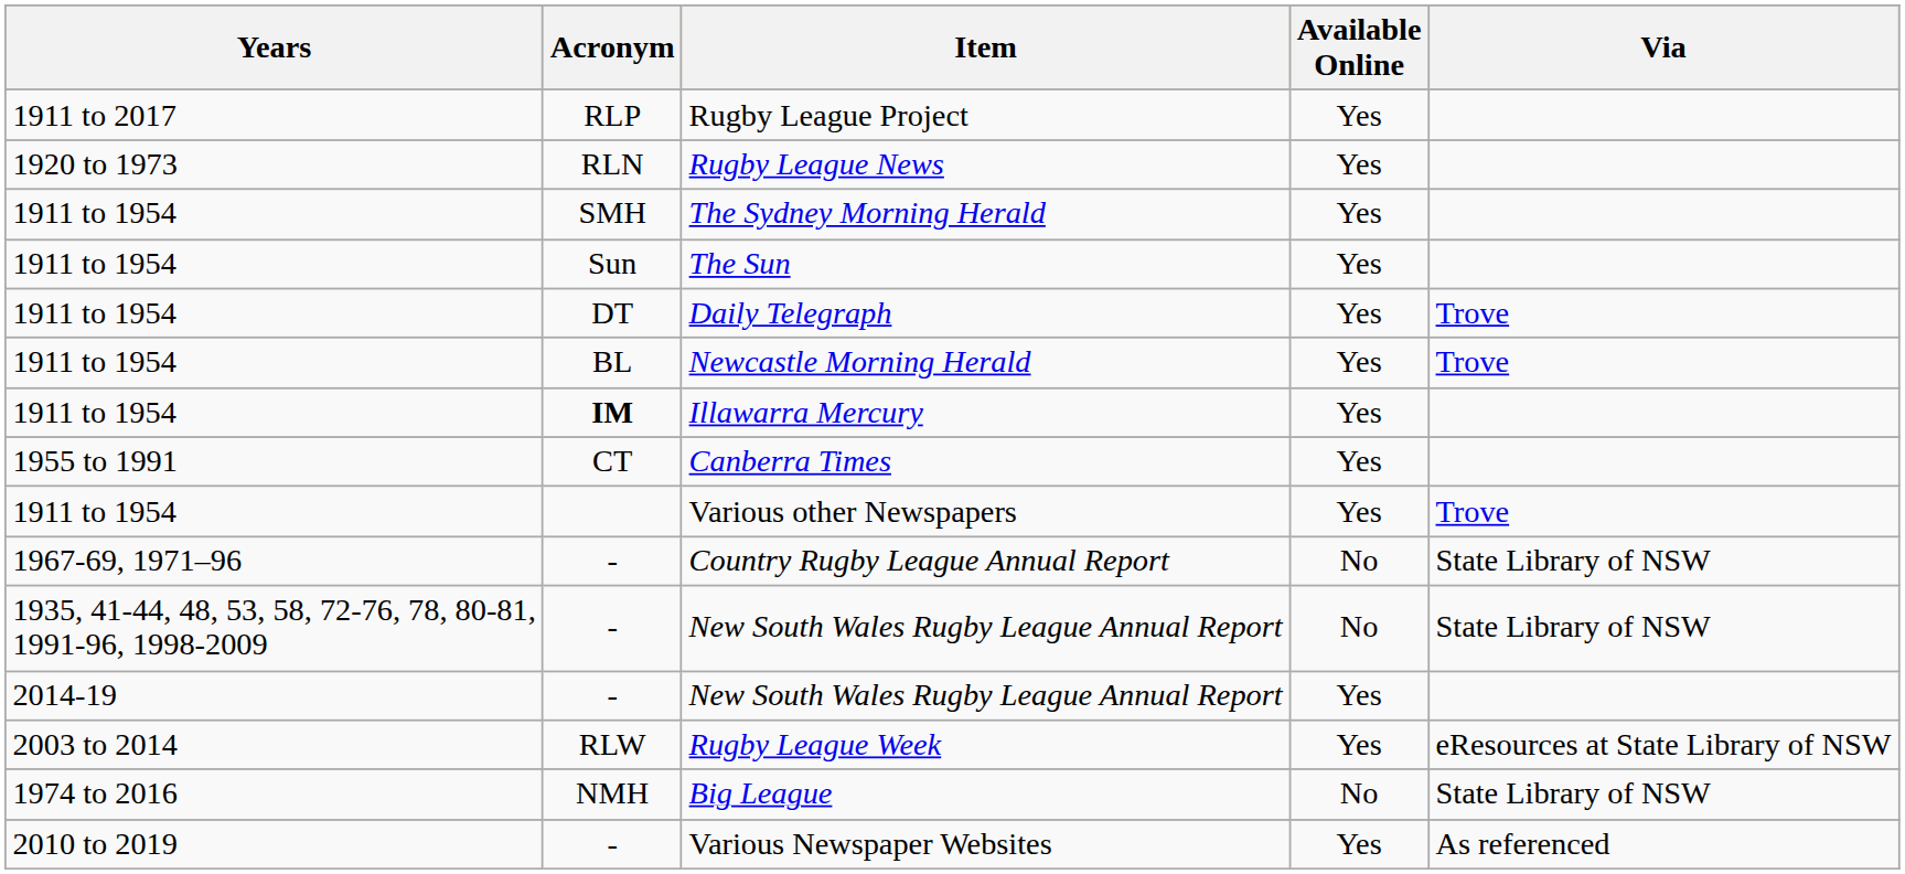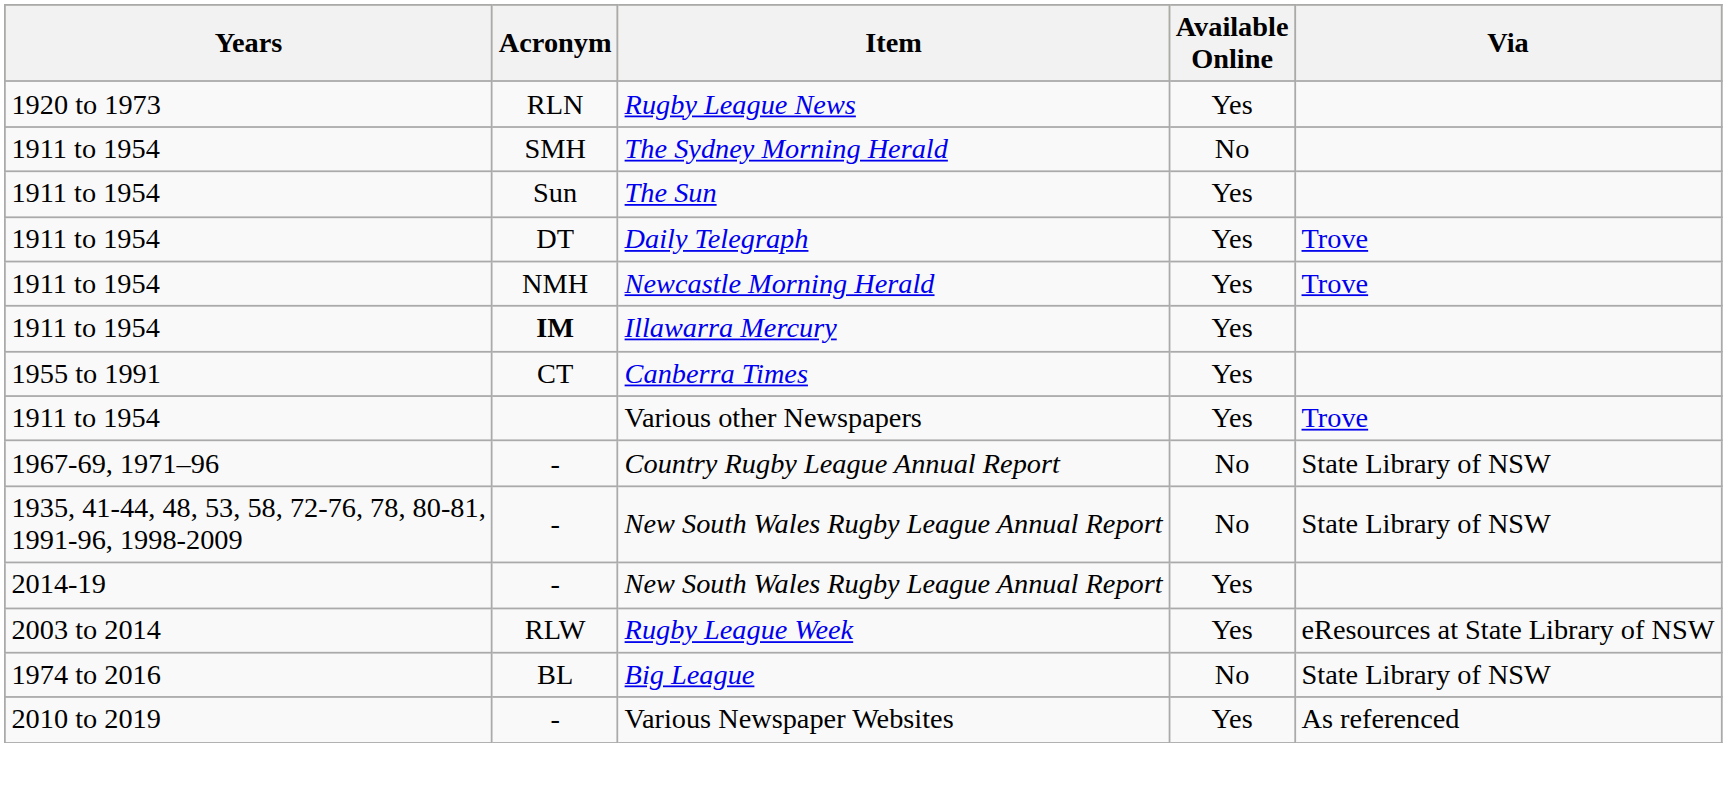 <table class="wikitable">
 <tr bgcolor=#bdb76b>
 <th>Years</th>
 <th>Acronym</th>
 <th>Item</th>
 <th>Available<br>Online</th>
 <th>Via</th>
-</tr>
-<tr>
-<td>1911 to 2017</td>
-<td align=center>RLP</td>
-<td>Rugby League Project</td>
-<td align=center>Yes</td>
-<td></td>
 </tr>
 <tr>
 <td>1920 to 1973</td>
 <td align=center>RLN</td>
 <td><em><a href='#'>Rugby League News</a></em></td>
 <td align=center>Yes</td>
 <td></td>
 </tr>
 <tr>
 <td>1911 to 1954</td>
 <td align=center>SMH</td>
 <td><em><a href='#'>The Sydney Morning Herald</a></em></td>
-<td align=center>Yes</td>
+<td align=center>No</td>
 <td></td>
 </tr>
 <tr>
 <td>1911 to 1954</td>
 <td align=center>Sun</td>
 <td><em><a href='#'>The Sun</a></em></td>
 <td align=center>Yes</td>
 <td></td>
 </tr>
 <tr>
 <td>1911 to 1954</td>
 <td align=center>DT</td>
 <td><em><a href='#'>Daily Telegraph</a></em></td>
 <td align=center>Yes</td>
 <td><a href='#'>Trove</a></td>
 </tr>
 <tr>
 <td>1911 to 1954</td>
-<td align=center>BL</td>
+<td align=center>NMH</td>
 <td><em><a href='#'>Newcastle Morning Herald</a></em></td>
 <td align=center>Yes</td>
 <td><a href='#'>Trove</a></td>
 </tr>
 <tr>
 <td>1911 to 1954</td>
 <td align=center><strong>IM</strong></td>
 <td><em><a href='#'>Illawarra Mercury</a></em></td>
 <td align=center>Yes</td>
 <td></td>
 </tr>
 <tr>
 <td>1955 to 1991</td>
 <td align=center>CT</td>
 <td><em><a href='#'>Canberra Times</a></em></td>
 <td align=center>Yes</td>
 <td></td>
 </tr>
 <tr>
 <td>1911 to 1954</td>
 <td align=center></td>
 <td>Various other Newspapers</td>
 <td align=center>Yes</td>
 <td><a href='#'>Trove</a></td>
 </tr>
 <tr>
 <td>1967-69, 1971–96</td>
 <td align=center>-</td>
 <td><em>Country Rugby League Annual Report</em></td>
 <td align=center>No</td>
 <td>State Library of NSW</td>
 </tr>
 <tr>
 <td>1935, 41-44, 48, 53, 58, 72-76, 78, 80-81,<br>1991-96, 1998-2009</td>
 <td align=center>-</td>
 <td><em>New South Wales Rugby League Annual Report</em></td>
 <td align=center>No</td>
 <td>State Library of NSW</td>
 </tr>
 <tr>
 <td>2014-19</td>
 <td align=center>-</td>
 <td><em>New South Wales Rugby League Annual Report</em></td>
 <td align=center>Yes</td>
 <td></td>
 </tr>
 <tr>
 <td>2003 to 2014</td>
 <td align=center>RLW</td>
 <td><em><a href='#'>Rugby League Week</a></em></td>
 <td align=center>Yes</td>
 <td>eResources at State Library of NSW</td>
 </tr>
 <tr>
 <td>1974 to 2016</td>
-<td align=center>NMH</td>
+<td align=center>BL</td>
 <td><em><a href='#'>Big League</a></em></td>
 <td align=center>No</td>
 <td>State Library of NSW</td>
 </tr>
 <tr>
 <td>2010 to 2019</td>
 <td align=center>-</td>
 <td>Various Newspaper Websites</td>
 <td align=center>Yes</td>
 <td>As referenced</td>
 </tr>
 </table>
